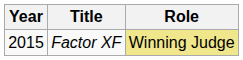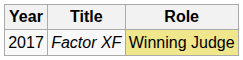 <table class="wikitable">
 <tr>
 <th>Year</th>
 <th>Title</th>
 <th>Role</th>
 </tr>
 <tr>
-<td>2015</td>
+<td>2017</td>
 <td><em>Factor XF</em></td>
 <td style="background: khaki;">Winning Judge</td>
 </tr>
 </table>
